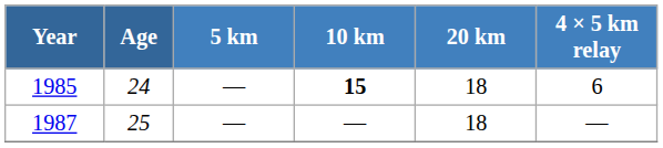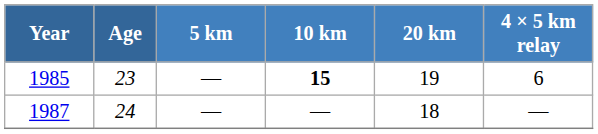 <table class="wikitable" style="font-size:95%; text-align:center; border:grey solid 1px; border-collapse:collapse; background:#ffffff;">
 <tr>
 <th style="background-color:#369; color:white; width:60px;"> Year </th>
 <th style="background-color:#369; color:white; width:40px;"> Age </th>
 <th style="background-color:#4180be; color:white; width:75px;"> 5 km </th>
 <th style="background-color:#4180be; color:white; width:75px;"> 10 km </th>
 <th style="background-color:#4180be; color:white; width:75px;"> 20 km </th>
 <th style="background-color:#4180be; color:white; width:75px;"> 4 × 5 km <br> relay </th>
 </tr>
 <tr>
 <td><a href='#'>1985</a></td>
-<td><em>24</em></td>
+<td><em>23</em></td>
 <td>—</td>
 <td><strong>15</strong></td>
-<td>18</td>
+<td>19</td>
 <td>6</td>
 </tr>
 <tr>
 <td><a href='#'>1987</a></td>
-<td><em>25</em></td>
+<td><em>24</em></td>
 <td>—</td>
 <td>—</td>
 <td>18</td>
 <td>—</td>
 </tr>
 <tr>
 </tr>
 </table>
